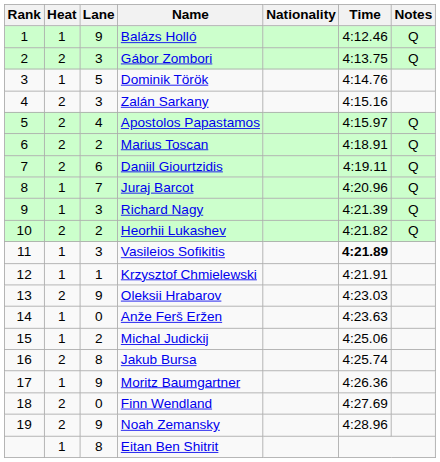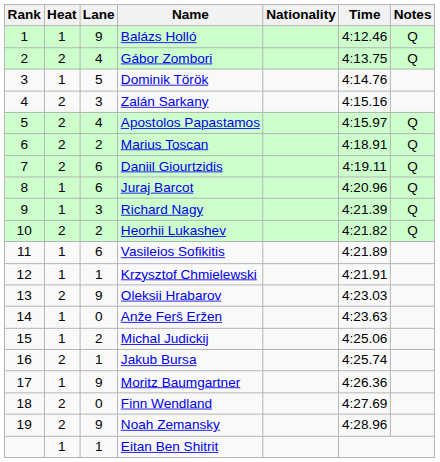 <table class="wikitable sortable" style="text-align:center">
 <tr>
 <th>Rank</th>
 <th>Heat</th>
 <th>Lane</th>
 <th>Name</th>
 <th>Nationality</th>
 <th>Time</th>
 <th>Notes</th>
 </tr>
 <tr bgcolor=ccffcc>
 <td>1</td>
 <td>1</td>
 <td>9</td>
 <td align=left><a href='#'>Balázs Holló</a></td>
 <td align=left></td>
 <td>4:12.46</td>
 <td>Q</td>
 </tr>
 <tr bgcolor=ccffcc>
 <td>2</td>
 <td>2</td>
-<td>3</td>
+<td>4</td>
 <td align=left><a href='#'>Gábor Zombori</a></td>
 <td align=left></td>
 <td>4:13.75</td>
 <td>Q</td>
 </tr>
 <tr>
 <td>3</td>
 <td>1</td>
 <td>5</td>
 <td align=left><a href='#'>Dominik Török</a></td>
 <td align=left></td>
 <td>4:14.76</td>
 <td></td>
 </tr>
 <tr>
 <td>4</td>
 <td>2</td>
 <td>3</td>
 <td align=left><a href='#'>Zalán Sarkany</a></td>
 <td align=left></td>
 <td>4:15.16</td>
 <td></td>
 </tr>
 <tr bgcolor=ccffcc>
 <td>5</td>
 <td>2</td>
 <td>4</td>
 <td align=left><a href='#'>Apostolos Papastamos</a></td>
 <td align=left></td>
 <td>4:15.97</td>
 <td>Q</td>
 </tr>
 <tr bgcolor=ccffcc>
 <td>6</td>
 <td>2</td>
 <td>2</td>
 <td align=left><a href='#'>Marius Toscan</a></td>
 <td align=left></td>
 <td>4:18.91</td>
 <td>Q</td>
 </tr>
 <tr bgcolor=ccffcc>
 <td>7</td>
 <td>2</td>
 <td>6</td>
 <td align=left><a href='#'>Daniil Giourtzidis</a></td>
 <td align=left></td>
 <td>4:19.11</td>
 <td>Q</td>
 </tr>
 <tr bgcolor=ccffcc>
 <td>8</td>
 <td>1</td>
-<td>7</td>
+<td>6</td>
 <td align=left><a href='#'>Juraj Barcot</a></td>
 <td align=left></td>
 <td>4:20.96</td>
 <td>Q</td>
 </tr>
 <tr bgcolor=ccffcc>
 <td>9</td>
 <td>1</td>
 <td>3</td>
 <td align=left><a href='#'>Richard Nagy</a></td>
 <td align=left></td>
 <td>4:21.39</td>
 <td>Q</td>
 </tr>
 <tr bgcolor=ccffcc>
 <td>10</td>
 <td>2</td>
 <td>2</td>
 <td align=left><a href='#'>Heorhii Lukashev</a></td>
 <td align=left></td>
 <td>4:21.82</td>
 <td>Q</td>
 </tr>
 <tr>
 <td>11</td>
 <td>1</td>
-<td>3</td>
+<td>6</td>
 <td align=left><a href='#'>Vasileios Sofikitis</a></td>
 <td align=left></td>
-<td><strong>4:21.89</strong></td>
+<td>4:21.89</td>
 <td></td>
 </tr>
 <tr>
 <td>12</td>
 <td>1</td>
 <td>1</td>
 <td align=left><a href='#'>Krzysztof Chmielewski</a></td>
 <td align=left></td>
 <td>4:21.91</td>
 <td></td>
 </tr>
 <tr>
 <td>13</td>
 <td>2</td>
 <td>9</td>
 <td align=left><a href='#'>Oleksii Hrabarov</a></td>
 <td align=left></td>
 <td>4:23.03</td>
 <td></td>
 </tr>
 <tr>
 <td>14</td>
 <td>1</td>
 <td>0</td>
 <td align=left><a href='#'>Anže Ferš Eržen</a></td>
 <td align=left></td>
 <td>4:23.63</td>
 <td></td>
 </tr>
 <tr>
 <td>15</td>
 <td>1</td>
 <td>2</td>
 <td align=left><a href='#'>Michal Judickij</a></td>
 <td align=left></td>
 <td>4:25.06</td>
 <td></td>
 </tr>
 <tr>
 <td>16</td>
 <td>2</td>
-<td>8</td>
+<td>1</td>
 <td align=left><a href='#'>Jakub Bursa</a></td>
 <td align=left></td>
 <td>4:25.74</td>
 <td></td>
 </tr>
 <tr>
 <td>17</td>
 <td>1</td>
 <td>9</td>
 <td align=left><a href='#'>Moritz Baumgartner</a></td>
 <td align=left></td>
 <td>4:26.36</td>
 <td></td>
 </tr>
 <tr>
 <td>18</td>
 <td>2</td>
 <td>0</td>
 <td align=left><a href='#'>Finn Wendland</a></td>
 <td align=left></td>
 <td>4:27.69</td>
 <td></td>
 </tr>
 <tr>
 <td>19</td>
 <td>2</td>
 <td>9</td>
 <td align=left><a href='#'>Noah Zemansky</a></td>
 <td align=left></td>
 <td>4:28.96</td>
 <td></td>
 </tr>
 <tr>
 <td></td>
 <td>1</td>
-<td>8</td>
+<td>1</td>
 <td align=left><a href='#'>Eitan Ben Shitrit</a></td>
 <td align=left></td>
 <td colspan=2></td>
 </tr>
 </table>
